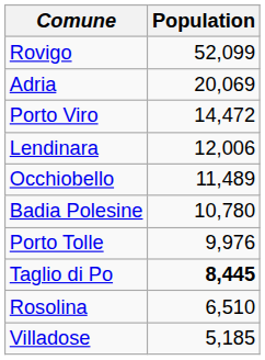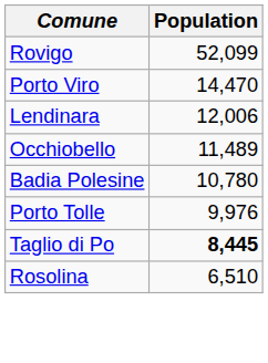 <table class="wikitable">
 <tr>
 <th><em>Comune</em></th>
 <th>Population</th>
 </tr>
 <tr>
 <td><a href='#'>Rovigo</a></td>
 <td align="right">52,099</td>
 </tr>
 <tr>
-<td><a href='#'>Adria</a></td>
-<td align="right">20,069</td>
-</tr>
-<tr>
 <td><a href='#'>Porto Viro</a></td>
-<td align="right">14,472</td>
+<td align="right">14,470</td>
 </tr>
 <tr>
 <td><a href='#'>Lendinara</a></td>
 <td align="right">12,006</td>
 </tr>
 <tr>
 <td><a href='#'>Occhiobello</a></td>
 <td align="right">11,489</td>
 </tr>
 <tr>
 <td><a href='#'>Badia Polesine</a></td>
 <td align="right">10,780</td>
 </tr>
 <tr>
 <td><a href='#'>Porto Tolle</a></td>
 <td align="right">9,976</td>
 </tr>
 <tr>
 <td><a href='#'>Taglio di Po</a></td>
 <td align="right"><strong>8,445</strong></td>
 </tr>
 <tr>
 <td><a href='#'>Rosolina</a></td>
 <td align="right">6,510</td>
 </tr>
-<tr>
-<td><a href='#'>Villadose</a></td>
-<td align="right">5,185</td>
-</tr>
 </table>
